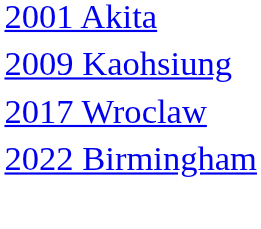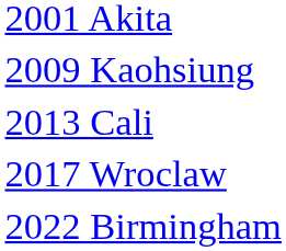 <table>
 <tr>
 <td><a href='#'>2001 Akita</a></td>
 <td></td>
 <td></td>
 <td></td>
 </tr>
 <tr>
 <td><a href='#'>2009 Kaohsiung</a></td>
+<td></td>
+<td></td>
+<td></td>
+</tr>
+<tr>
+<td><a href='#'>2013 Cali</a></td>
 <td></td>
 <td></td>
 <td></td>
 </tr>
 <tr>
 <td><a href='#'>2017 Wroclaw</a></td>
 <td></td>
 <td></td>
 <td></td>
 </tr>
 <tr>
 <td><a href='#'>2022 Birmingham</a></td>
 <td></td>
 <td></td>
 <td></td>
 </tr>
 </table>
